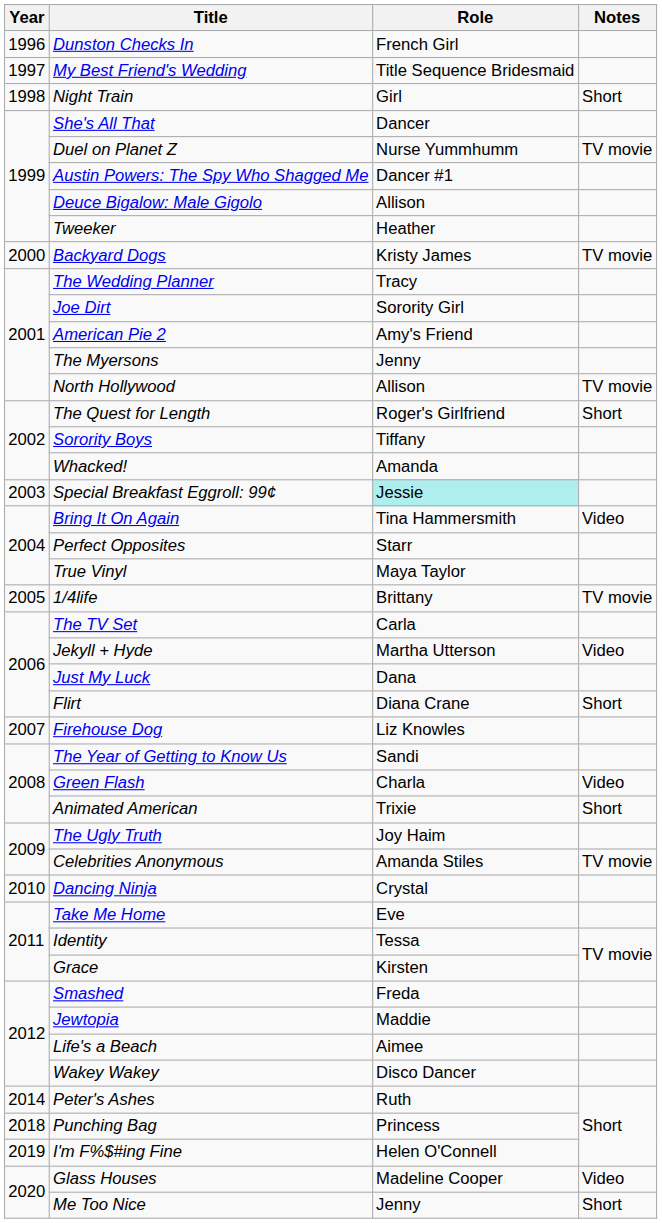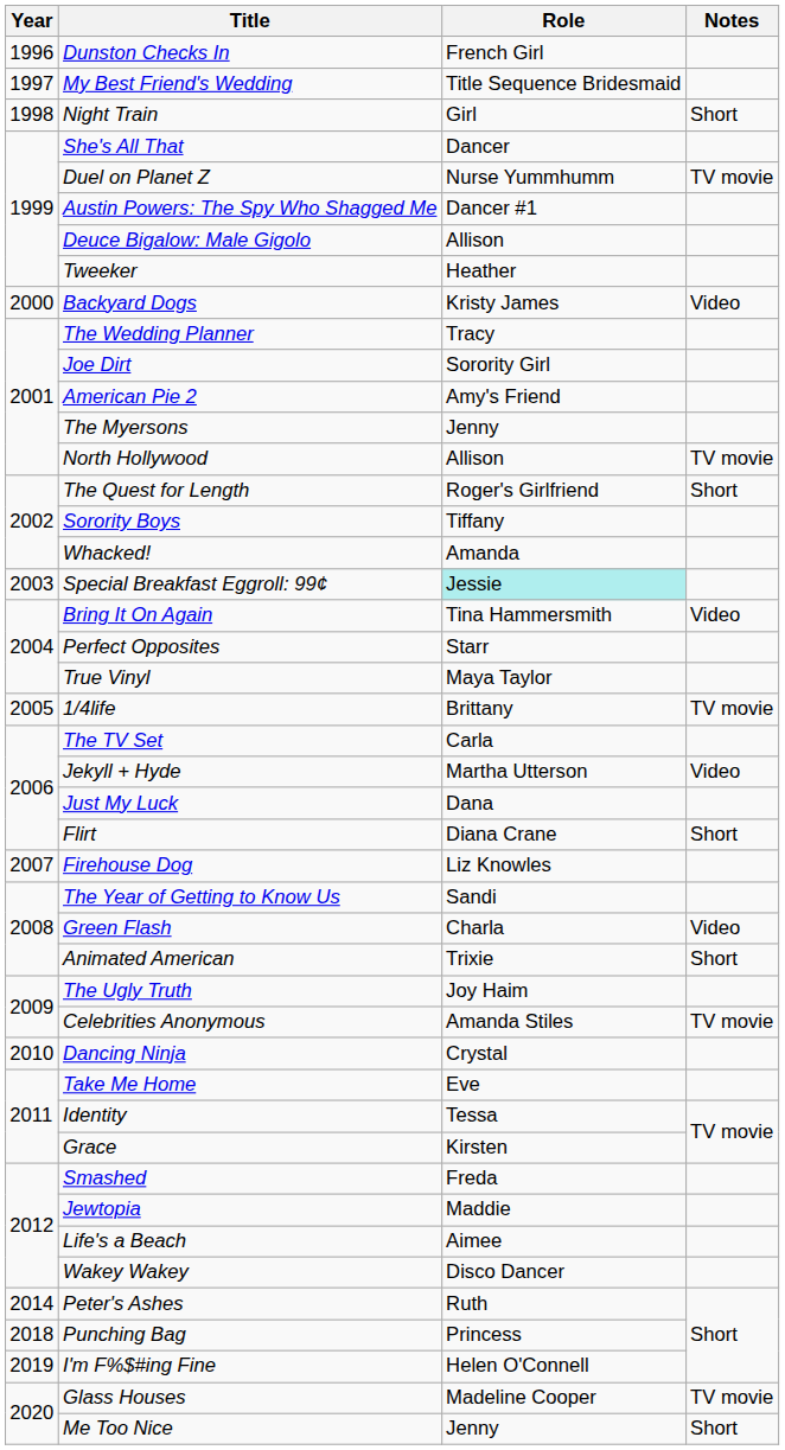 <table class="wikitable sortable">
 <tr>
 <th>Year</th>
 <th>Title</th>
 <th>Role</th>
 <th class="unsortable">Notes</th>
 </tr>
 <tr>
 <td>1996</td>
 <td><em><a href='#'>Dunston Checks In</a></em></td>
 <td>French Girl</td>
 <td></td>
 </tr>
 <tr>
 <td>1997</td>
 <td><em><a href='#'>My Best Friend's Wedding</a></em></td>
 <td>Title Sequence Bridesmaid</td>
 <td></td>
 </tr>
 <tr>
 <td>1998</td>
 <td><em>Night Train</em></td>
 <td>Girl</td>
 <td>Short</td>
 </tr>
 <tr>
 <td rowspan=5>1999</td>
 <td><em><a href='#'>She's All That</a></em></td>
 <td>Dancer</td>
 <td></td>
 </tr>
 <tr>
 <td><em>Duel on Planet Z</em></td>
 <td>Nurse Yummhumm</td>
 <td>TV movie</td>
 </tr>
 <tr>
 <td><em><a href='#'>Austin Powers: The Spy Who Shagged Me</a></em></td>
 <td>Dancer #1</td>
 <td></td>
 </tr>
 <tr>
 <td><em><a href='#'>Deuce Bigalow: Male Gigolo</a></em></td>
 <td>Allison</td>
 <td></td>
 </tr>
 <tr>
 <td><em>Tweeker</em></td>
 <td>Heather</td>
 <td></td>
 </tr>
 <tr>
 <td>2000</td>
 <td><em><a href='#'>Backyard Dogs</a></em></td>
 <td>Kristy James</td>
-<td>TV movie</td>
+<td>Video</td>
 </tr>
 <tr>
 <td rowspan=5>2001</td>
 <td><em><a href='#'>The Wedding Planner</a></em></td>
 <td>Tracy</td>
 <td></td>
 </tr>
 <tr>
 <td><em><a href='#'>Joe Dirt</a></em></td>
 <td>Sorority Girl</td>
 <td></td>
 </tr>
 <tr>
 <td><em><a href='#'>American Pie 2</a></em></td>
 <td>Amy's Friend</td>
 <td></td>
 </tr>
 <tr>
 <td><em>The Myersons</em></td>
 <td>Jenny</td>
 <td></td>
 </tr>
 <tr>
 <td><em>North Hollywood</em></td>
 <td>Allison</td>
 <td>TV movie</td>
 </tr>
 <tr>
 <td rowspan=3>2002</td>
 <td><em>The Quest for Length</em></td>
 <td>Roger's Girlfriend</td>
 <td>Short</td>
 </tr>
 <tr>
 <td><em><a href='#'>Sorority Boys</a></em></td>
 <td>Tiffany</td>
 <td></td>
 </tr>
 <tr>
 <td><em>Whacked!</em></td>
 <td>Amanda</td>
 <td></td>
 </tr>
 <tr>
 <td>2003</td>
 <td><em>Special Breakfast Eggroll: 99¢</em></td>
 <td style="background: paleturquoise;">Jessie</td>
 <td></td>
 </tr>
 <tr>
 <td rowspan=3>2004</td>
 <td><em><a href='#'>Bring It On Again</a></em></td>
 <td>Tina Hammersmith</td>
 <td>Video</td>
 </tr>
 <tr>
 <td><em>Perfect Opposites</em></td>
 <td>Starr</td>
 <td></td>
 </tr>
 <tr>
 <td><em>True Vinyl</em></td>
 <td>Maya Taylor</td>
 <td></td>
 </tr>
 <tr>
 <td>2005</td>
 <td><em>1/4life</em></td>
 <td>Brittany</td>
 <td>TV movie</td>
 </tr>
 <tr>
 <td rowspan=4>2006</td>
 <td><em><a href='#'>The TV Set</a></em></td>
 <td>Carla</td>
 <td></td>
 </tr>
 <tr>
 <td><em>Jekyll + Hyde</em></td>
 <td>Martha Utterson</td>
 <td>Video</td>
 </tr>
 <tr>
 <td><em><a href='#'>Just My Luck</a></em></td>
 <td>Dana</td>
 <td></td>
 </tr>
 <tr>
 <td><em>Flirt</em></td>
 <td>Diana Crane</td>
 <td>Short</td>
 </tr>
 <tr>
 <td>2007</td>
 <td><em><a href='#'>Firehouse Dog</a></em></td>
 <td>Liz Knowles</td>
 <td></td>
 </tr>
 <tr>
 <td rowspan=3>2008</td>
 <td><em><a href='#'>The Year of Getting to Know Us</a></em></td>
 <td>Sandi</td>
 <td></td>
 </tr>
 <tr>
 <td><em><a href='#'>Green Flash</a></em></td>
 <td>Charla</td>
 <td>Video</td>
 </tr>
 <tr>
 <td><em>Animated American</em></td>
 <td>Trixie</td>
 <td>Short</td>
 </tr>
 <tr>
 <td rowspan=2>2009</td>
 <td><em><a href='#'>The Ugly Truth</a></em></td>
 <td>Joy Haim</td>
 <td></td>
 </tr>
 <tr>
 <td><em>Celebrities Anonymous</em></td>
 <td>Amanda Stiles</td>
 <td>TV movie</td>
 </tr>
 <tr>
 <td>2010</td>
 <td><em><a href='#'>Dancing Ninja</a></em></td>
 <td>Crystal</td>
 <td></td>
 </tr>
 <tr>
 <td rowspan=3>2011</td>
 <td><em><a href='#'>Take Me Home</a></em></td>
 <td>Eve</td>
 <td></td>
 </tr>
 <tr>
 <td><em>Identity</em></td>
 <td>Tessa</td>
 <td rowspan=2>TV movie</td>
 </tr>
 <tr>
 <td><em>Grace</em></td>
 <td>Kirsten</td>
 </tr>
 <tr>
 <td rowspan=4>2012</td>
 <td><em><a href='#'>Smashed</a></em></td>
 <td>Freda</td>
 <td></td>
 </tr>
 <tr>
 <td><em><a href='#'>Jewtopia</a></em></td>
 <td>Maddie</td>
 <td></td>
 </tr>
 <tr>
 <td><em>Life's a Beach</em></td>
 <td>Aimee</td>
 <td></td>
 </tr>
 <tr>
 <td><em>Wakey Wakey</em></td>
 <td>Disco Dancer</td>
 <td></td>
 </tr>
 <tr>
 <td>2014</td>
 <td><em>Peter's Ashes</em></td>
 <td>Ruth</td>
 <td rowspan=3>Short</td>
 </tr>
 <tr>
 <td>2018</td>
 <td><em>Punching Bag</em></td>
 <td>Princess</td>
 </tr>
 <tr>
 <td>2019</td>
 <td><em>I'm F%$#ing Fine</em></td>
 <td>Helen O'Connell</td>
 </tr>
 <tr>
 <td rowspan=2>2020</td>
 <td><em>Glass Houses</em></td>
 <td>Madeline Cooper</td>
-<td>Video</td>
+<td>TV movie</td>
 </tr>
 <tr>
 <td><em>Me Too Nice</em></td>
 <td>Jenny</td>
 <td>Short</td>
 </tr>
 </table>
